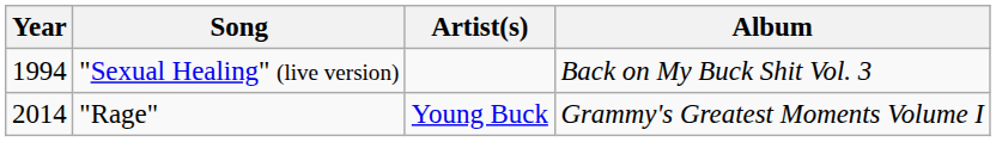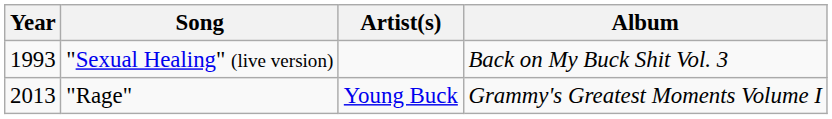 <table class="wikitable">
 <tr>
 <th>Year</th>
 <th>Song</th>
 <th>Artist(s)</th>
 <th>Album</th>
 </tr>
 <tr>
-<td>1994</td>
+<td>1993</td>
 <td>"<a href='#'>Sexual Healing</a>" <small>(live version)</small></td>
 <td></td>
 <td><em>Back on My Buck Shit Vol. 3</em></td>
 </tr>
 <tr>
-<td>2014</td>
+<td>2013</td>
 <td>"Rage"</td>
 <td><a href='#'>Young Buck</a></td>
 <td><em>Grammy's Greatest Moments Volume I</em></td>
 </tr>
 </table>
